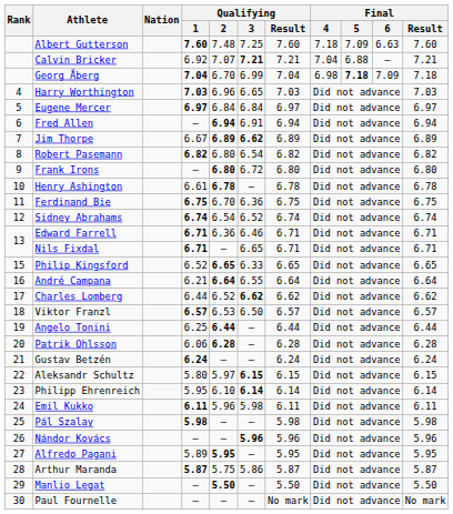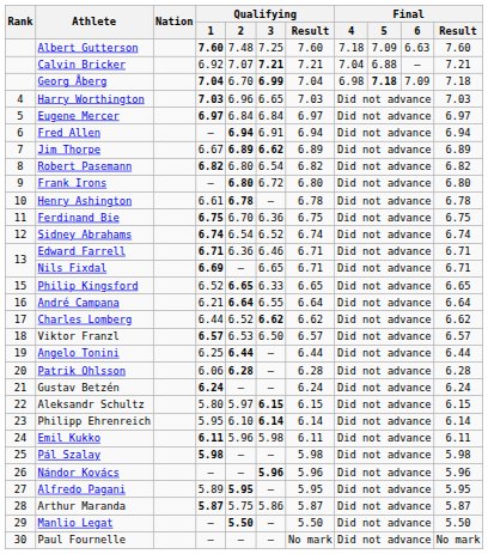 <table class="wikitable sortable" style="text-align:center;">
 <tr>
 <th rowspan=2>Rank</th>
 <th rowspan=2>Athlete</th>
 <th rowspan=2>Nation</th>
 <th colspan=4>Qualifying</th>
 <th colspan=4>Final</th>
 </tr>
 <tr>
 <th>1</th>
 <th>2</th>
 <th>3</th>
 <th>Result</th>
 <th>4</th>
 <th>5</th>
 <th>6</th>
 <th>Result</th>
 </tr>
 <tr>
 <td></td>
 <td align=left><a href='#'>Albert Gutterson</a></td>
 <td align=left></td>
 <td><strong>7.60</strong> <br> </td>
 <td>7.48</td>
 <td>7.25</td>
 <td>7.60</td>
 <td>7.18</td>
 <td>7.09</td>
 <td>6.63</td>
 <td>7.60</td>
 </tr>
 <tr>
 <td></td>
 <td align=left><a href='#'>Calvin Bricker</a></td>
 <td align=left></td>
 <td>6.92</td>
 <td>7.07</td>
 <td><strong>7.21</strong></td>
 <td>7.21</td>
 <td>7.04</td>
 <td>6.88</td>
 <td>—</td>
 <td>7.21</td>
 </tr>
 <tr>
 <td></td>
 <td align=left><a href='#'>Georg Åberg</a></td>
 <td align=left></td>
 <td><strong>7.04</strong></td>
 <td>6.70</td>
-<td>6.99</td>
+<td><strong>6.99</strong></td>
 <td>7.04</td>
 <td>6.98</td>
 <td><strong>7.18</strong></td>
 <td>7.09</td>
 <td>7.18</td>
 </tr>
 <tr>
 <td>4</td>
 <td align=left><a href='#'>Harry Worthington</a></td>
 <td align=left></td>
 <td><strong>7.03</strong></td>
 <td>6.96</td>
 <td>6.65</td>
 <td>7.03</td>
 <td colspan=3 data-sort-value=1.00>Did not advance</td>
 <td>7.03</td>
 </tr>
 <tr>
 <td>5</td>
 <td align=left><a href='#'>Eugene Mercer</a></td>
 <td align=left></td>
 <td><strong>6.97</strong></td>
 <td>6.84</td>
 <td>6.84</td>
 <td>6.97</td>
 <td colspan=3 data-sort-value=1.00>Did not advance</td>
 <td>6.97</td>
 </tr>
 <tr>
 <td>6</td>
 <td align=left><a href='#'>Fred Allen</a></td>
 <td align=left></td>
 <td>—</td>
 <td><strong>6.94</strong></td>
 <td>6.91</td>
 <td>6.94</td>
 <td colspan=3 data-sort-value=1.00>Did not advance</td>
 <td>6.94</td>
 </tr>
 <tr>
 <td>7</td>
 <td align=left><a href='#'>Jim Thorpe</a></td>
 <td align=left></td>
 <td>6.67</td>
 <td><strong>6.89</strong></td>
 <td><strong>6.62</strong></td>
 <td>6.89</td>
 <td colspan=3 data-sort-value=1.00>Did not advance</td>
 <td>6.89</td>
 </tr>
 <tr>
 <td>8</td>
 <td align=left><a href='#'>Robert Pasemann</a></td>
 <td align=left></td>
 <td><strong>6.82</strong></td>
 <td>6.80</td>
 <td>6.54</td>
 <td>6.82</td>
 <td colspan=3 data-sort-value=1.00>Did not advance</td>
 <td>6.82</td>
 </tr>
 <tr>
 <td>9</td>
 <td align=left><a href='#'>Frank Irons</a></td>
 <td align=left></td>
 <td>—</td>
 <td><strong>6.80</strong></td>
 <td>6.72</td>
 <td>6.80</td>
 <td colspan=3 data-sort-value=1.00>Did not advance</td>
 <td>6.80</td>
 </tr>
 <tr>
 <td>10</td>
 <td align=left><a href='#'>Henry Ashington</a></td>
 <td align=left></td>
 <td>6.61</td>
 <td><strong>6.78</strong></td>
 <td>—</td>
 <td>6.78</td>
 <td colspan=3 data-sort-value=1.00>Did not advance</td>
 <td>6.78</td>
 </tr>
 <tr>
 <td>11</td>
 <td align=left><a href='#'>Ferdinand Bie</a></td>
 <td align=left></td>
 <td><strong>6.75</strong></td>
 <td>6.70</td>
 <td>6.36</td>
 <td>6.75</td>
 <td colspan=3 data-sort-value=1.00>Did not advance</td>
 <td>6.75</td>
 </tr>
 <tr>
 <td>12</td>
 <td align=left><a href='#'>Sidney Abrahams</a></td>
 <td align=left></td>
 <td><strong>6.74</strong></td>
 <td>6.54</td>
 <td>6.52</td>
 <td>6.74</td>
 <td colspan=3 data-sort-value=1.00>Did not advance</td>
 <td>6.74</td>
 </tr>
 <tr>
 <td rowspan=2>13</td>
 <td align=left><a href='#'>Edward Farrell</a></td>
 <td align=left></td>
 <td><strong>6.71</strong></td>
 <td>6.36</td>
 <td>6.46</td>
 <td>6.71</td>
 <td colspan=3 data-sort-value=1.00>Did not advance</td>
 <td>6.71</td>
 </tr>
 <tr>
 <td align=left><a href='#'>Nils Fixdal</a></td>
 <td align=left></td>
-<td><strong>6.71</strong></td>
+<td><strong>6.69</strong></td>
 <td>—</td>
 <td>6.65</td>
 <td>6.71</td>
 <td colspan=3 data-sort-value=1.00>Did not advance</td>
 <td>6.71</td>
 </tr>
 <tr>
 <td>15</td>
 <td align=left><a href='#'>Philip Kingsford</a></td>
 <td align=left></td>
 <td>6.52</td>
 <td><strong>6.65</strong></td>
 <td>6.33</td>
 <td>6.65</td>
 <td colspan=3 data-sort-value=1.00>Did not advance</td>
 <td>6.65</td>
 </tr>
 <tr>
 <td>16</td>
 <td align=left><a href='#'>André Campana</a></td>
 <td align=left></td>
 <td>6.21</td>
 <td><strong>6.64</strong></td>
 <td>6.55</td>
 <td>6.64</td>
 <td colspan=3 data-sort-value=1.00>Did not advance</td>
 <td>6.64</td>
 </tr>
 <tr>
 <td>17</td>
 <td align=left><a href='#'>Charles Lomberg</a></td>
 <td align=left></td>
 <td>6.44</td>
 <td>6.52</td>
 <td><strong>6.62</strong></td>
 <td>6.62</td>
 <td colspan=3 data-sort-value=1.00>Did not advance</td>
 <td>6.62</td>
 </tr>
 <tr>
 <td>18</td>
 <td align=left>Viktor Franzl</td>
 <td align=left></td>
 <td><strong>6.57</strong></td>
 <td>6.53</td>
 <td>6.50</td>
 <td>6.57</td>
 <td colspan=3 data-sort-value=1.00>Did not advance</td>
 <td>6.57</td>
 </tr>
 <tr>
 <td>19</td>
 <td align=left><a href='#'>Angelo Tonini</a></td>
 <td align=left></td>
 <td>6.25</td>
 <td><strong>6.44</strong></td>
 <td>—</td>
 <td>6.44</td>
 <td colspan=3 data-sort-value=1.00>Did not advance</td>
 <td>6.44</td>
 </tr>
 <tr>
 <td>20</td>
 <td align=left><a href='#'>Patrik Ohlsson</a></td>
 <td align=left></td>
 <td>6.06</td>
 <td><strong>6.28</strong></td>
 <td>—</td>
 <td>6.28</td>
 <td colspan=3 data-sort-value=1.00>Did not advance</td>
 <td>6.28</td>
 </tr>
 <tr>
 <td>21</td>
 <td align=left>Gustav Betzén</td>
 <td align=left></td>
 <td><strong>6.24</strong></td>
 <td>—</td>
 <td>—</td>
 <td>6.24</td>
 <td colspan=3 data-sort-value=1.00>Did not advance</td>
 <td>6.24</td>
 </tr>
 <tr>
 <td>22</td>
 <td align=left>Aleksandr Schultz</td>
 <td align=left></td>
 <td>5.80</td>
 <td>5.97</td>
 <td><strong>6.15</strong></td>
 <td>6.15</td>
 <td colspan=3 data-sort-value=1.00>Did not advance</td>
 <td>6.15</td>
 </tr>
 <tr>
 <td>23</td>
 <td align=left>Philipp Ehrenreich</td>
 <td align=left></td>
 <td>5.95</td>
 <td>6.10</td>
 <td><strong>6.14</strong></td>
 <td>6.14</td>
 <td colspan=3 data-sort-value=1.00>Did not advance</td>
 <td>6.14</td>
 </tr>
 <tr>
 <td>24</td>
 <td align=left><a href='#'>Emil Kukko</a></td>
 <td align=left></td>
 <td><strong>6.11</strong></td>
 <td>5.96</td>
 <td>5.98</td>
 <td>6.11</td>
 <td colspan=3 data-sort-value=1.00>Did not advance</td>
 <td>6.11</td>
 </tr>
 <tr>
 <td>25</td>
 <td align=left><a href='#'>Pál Szalay</a></td>
 <td align=left></td>
 <td><strong>5.98</strong></td>
 <td>—</td>
 <td>—</td>
 <td>5.98</td>
 <td colspan=3 data-sort-value=1.00>Did not advance</td>
 <td>5.98</td>
 </tr>
 <tr>
 <td>26</td>
 <td align=left><a href='#'>Nándor Kovács</a></td>
 <td align=left></td>
 <td>—</td>
 <td>—</td>
 <td><strong>5.96</strong></td>
 <td>5.96</td>
 <td colspan=3 data-sort-value=1.00>Did not advance</td>
 <td>5.96</td>
 </tr>
 <tr>
 <td>27</td>
 <td align=left><a href='#'>Alfredo Pagani</a></td>
 <td align=left></td>
 <td>5.89</td>
 <td><strong>5.95</strong></td>
 <td>—</td>
 <td>5.95</td>
 <td colspan=3 data-sort-value=1.00>Did not advance</td>
 <td>5.95</td>
 </tr>
 <tr>
 <td>28</td>
 <td align=left>Arthur Maranda</td>
 <td align=left></td>
 <td><strong>5.87</strong></td>
 <td>5.75</td>
 <td>5.86</td>
 <td>5.87</td>
 <td colspan=3 data-sort-value=1.00>Did not advance</td>
 <td>5.87</td>
 </tr>
 <tr>
 <td>29</td>
 <td align=left><a href='#'>Manlio Legat</a></td>
 <td align=left></td>
 <td>—</td>
 <td><strong>5.50</strong></td>
 <td>—</td>
 <td>5.50</td>
 <td colspan=3 data-sort-value=1.00>Did not advance</td>
 <td>5.50</td>
 </tr>
 <tr>
 <td>30</td>
 <td align=left>Paul Fournelle</td>
 <td align=left></td>
 <td>—</td>
 <td>—</td>
 <td>—</td>
 <td>No mark</td>
 <td colspan=3 data-sort-value=1.00>Did not advance</td>
 <td>No mark</td>
 </tr>
 </table>
